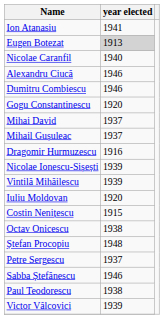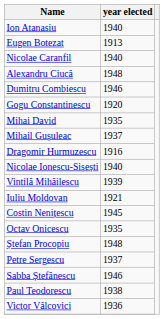 <table class="wikitable sortable">
 <tr>
 <th>Name</th>
 <th class="sortable">year elected</th>
 <th class="unsortable"></th>
 </tr>
 <tr>
 <td><a href='#'>Ion Atanasiu</a></td>
-<td>1941</td>
+<td>1940</td>
 </tr>
 <tr>
 <td><a href='#'>Eugen Botezat</a></td>
-<td style="background: lightgrey;">1913</td>
+<td>1913</td>
 </tr>
 <tr>
 <td><a href='#'>Nicolae Caranfil</a></td>
 <td>1940</td>
 </tr>
 <tr>
 <td><a href='#'>Alexandru Ciucă</a></td>
-<td>1946</td>
+<td>1948</td>
 </tr>
 <tr>
 <td><a href='#'>Dumitru Combiescu</a></td>
 <td>1946</td>
 </tr>
 <tr>
 <td><a href='#'>Gogu Constantinescu</a></td>
 <td>1920</td>
 </tr>
 <tr>
 <td><a href='#'>Mihai David</a></td>
-<td>1937</td>
+<td>1935</td>
 </tr>
 <tr>
 <td><a href='#'>Mihail Gușuleac</a></td>
 <td>1937</td>
 </tr>
 <tr>
 <td><a href='#'>Dragomir Hurmuzescu</a></td>
 <td>1916</td>
 </tr>
 <tr>
 <td><a href='#'>Nicolae Ionescu-Sișești</a></td>
-<td>1939</td>
+<td>1940</td>
 </tr>
 <tr>
 <td><a href='#'>Vintilă Mihăilescu</a></td>
 <td>1939</td>
 </tr>
 <tr>
 <td><a href='#'>Iuliu Moldovan</a></td>
-<td>1920</td>
+<td>1921</td>
 </tr>
 <tr>
 <td><a href='#'>Costin Nenițescu</a></td>
-<td>1915</td>
+<td>1945</td>
 </tr>
 <tr>
 <td><a href='#'>Octav Onicescu</a></td>
-<td>1938</td>
+<td>1935</td>
 </tr>
 <tr>
 <td><a href='#'>Ștefan Procopiu</a></td>
 <td>1948</td>
 </tr>
 <tr>
 <td><a href='#'>Petre Sergescu</a></td>
 <td>1937</td>
 </tr>
 <tr>
 <td><a href='#'>Sabba Ștefănescu</a></td>
 <td>1946</td>
 </tr>
 <tr>
 <td><a href='#'>Paul Teodorescu</a></td>
 <td>1938</td>
 </tr>
 <tr>
 <td><a href='#'>Victor Vâlcovici</a></td>
-<td>1939</td>
+<td>1936</td>
 </tr>
 <tr>
 </tr>
 </table>
